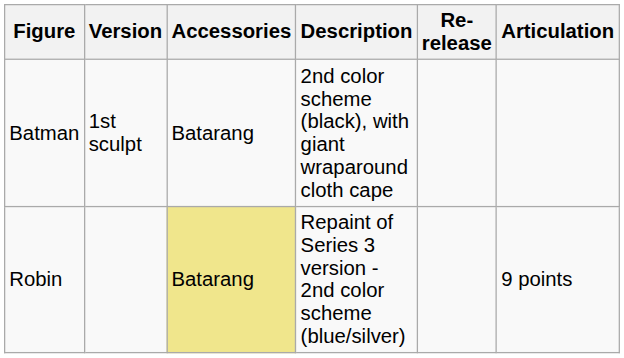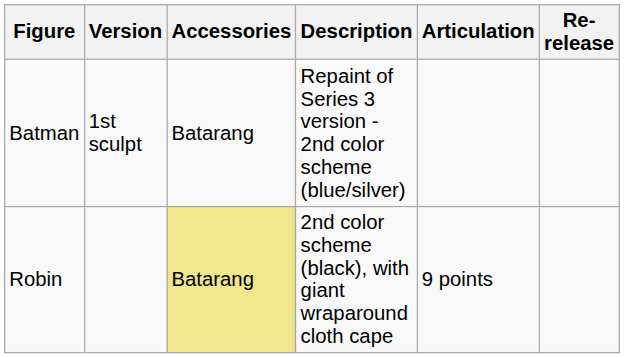 <table class="wikitable" width="75%">
 <tr>
 <th width=15%><strong>Figure</strong></th>
 <th width=10%><strong>Version</strong></th>
 <th width=15%><strong>Accessories</strong></th>
 <th width=30%><strong>Description</strong></th>
+<th width=10%><strong>Articulation</strong></th>
 <th width=20%><strong>Re-release</strong></th>
-<th width=10%><strong>Articulation</strong></th>
 </tr>
 <tr>
 <td>Batman</td>
 <td>1st sculpt</td>
 <td>Batarang</td>
-<td>2nd color scheme (black), with giant wraparound cloth cape</td>
+<td>Repaint of Series 3 version - 2nd color scheme (blue/silver)</td>
 <td></td>
 <td></td>
 </tr>
 <tr>
 <td>Robin</td>
 <td></td>
 <td style="background: khaki;">Batarang</td>
-<td>Repaint of Series 3 version - 2nd color scheme (blue/silver)</td>
+<td>2nd color scheme (black), with giant wraparound cloth cape</td>
+<td>9 points</td>
 <td></td>
-<td>9 points</td>
 </tr>
 </table>
